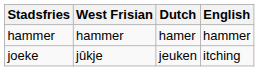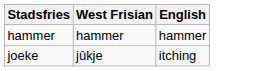 <table class="wikitable">
 <tr>
 <th>Stadsfries</th>
 <th>West Frisian</th>
-<th>Dutch</th>
 <th>English</th>
 </tr>
 <tr>
 <td>hammer</td>
 <td>hammer</td>
-<td>hamer</td>
 <td>hammer</td>
 </tr>
 <tr>
 <td>joeke</td>
 <td>jûkje</td>
-<td>jeuken</td>
 <td>itching</td>
 </tr>
 </table>
